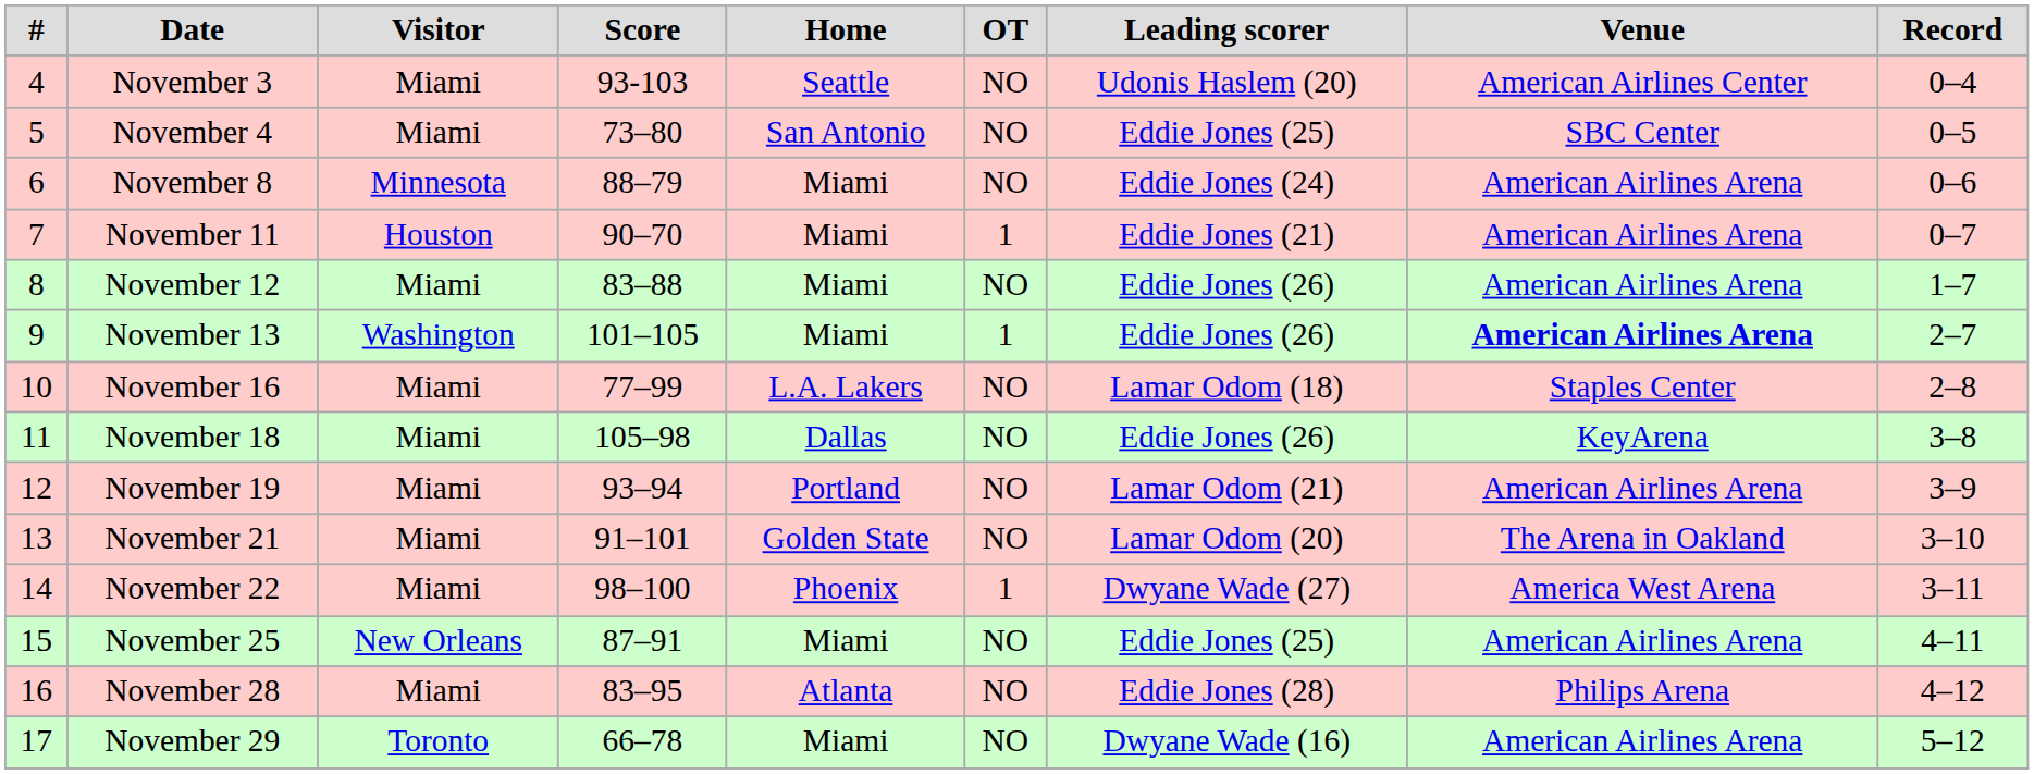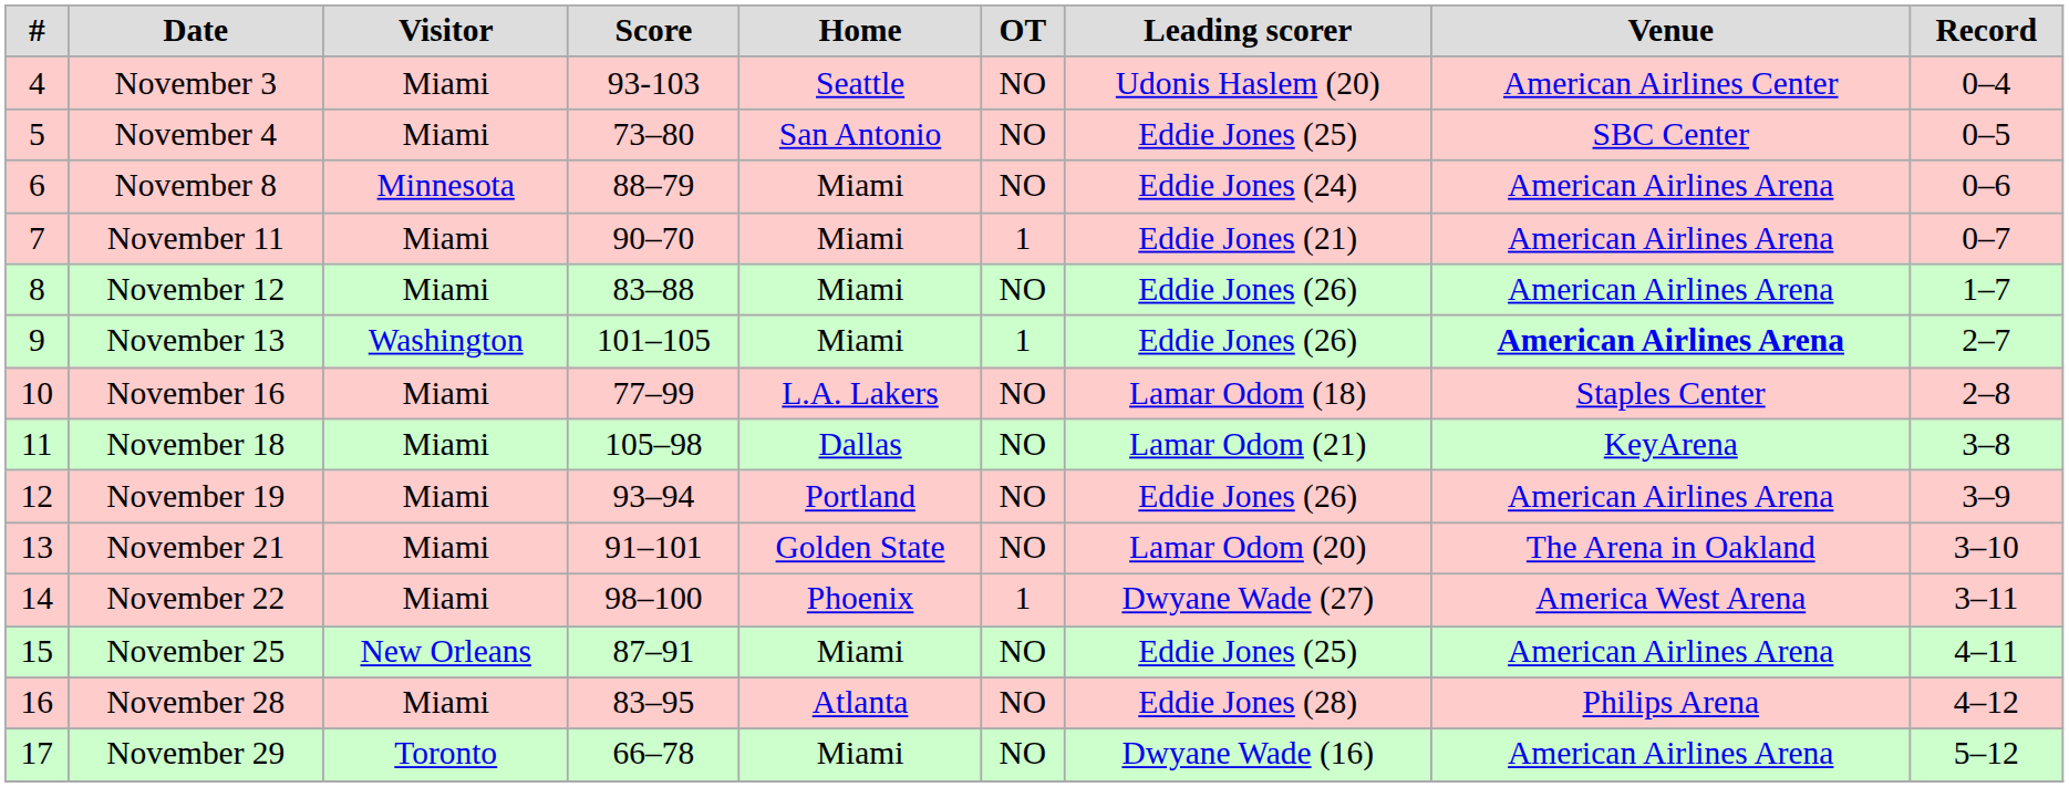 <table class="wikitable" width="80%">
 <tr align="center"  bgcolor="#dddddd">
 <td><strong>#</strong></td>
 <td><strong>Date</strong></td>
 <td><strong>Visitor</strong></td>
 <td><strong>Score</strong></td>
 <td><strong>Home</strong></td>
 <td><strong>OT</strong></td>
 <td><strong>Leading scorer</strong></td>
 <td><strong>Venue</strong></td>
 <td><strong>Record</strong></td>
 </tr>
 <tr align="center" bgcolor="#ffcccc">
 <td>4</td>
 <td>November 3</td>
 <td>Miami</td>
 <td>93-103</td>
 <td><a href='#'>Seattle</a></td>
 <td>NO</td>
 <td><a href='#'>Udonis Haslem</a> (20)</td>
 <td><a href='#'>American Airlines Center</a></td>
 <td>0–4</td>
 </tr>
 <tr align="center" bgcolor="#ffcccc">
 <td>5</td>
 <td>November 4</td>
 <td>Miami</td>
 <td>73–80</td>
 <td><a href='#'>San Antonio</a></td>
 <td>NO</td>
 <td><a href='#'>Eddie Jones</a> (25)</td>
 <td><a href='#'>SBC Center</a></td>
 <td>0–5</td>
 </tr>
 <tr align="center" bgcolor="#ffcccc">
 <td>6</td>
 <td>November 8</td>
 <td><a href='#'>Minnesota</a></td>
 <td>88–79</td>
 <td>Miami</td>
 <td>NO</td>
 <td><a href='#'>Eddie Jones</a> (24)</td>
 <td><a href='#'>American Airlines Arena</a></td>
 <td>0–6</td>
 </tr>
 <tr align="center" bgcolor="#ffcccc">
 <td>7</td>
 <td>November 11</td>
-<td><a href='#'>Houston</a></td>
+<td>Miami</td>
 <td>90–70</td>
 <td>Miami</td>
 <td>1</td>
 <td><a href='#'>Eddie Jones</a> (21)</td>
 <td><a href='#'>American Airlines Arena</a></td>
 <td>0–7</td>
 </tr>
 <tr align="center" bgcolor="#ccffcc">
 <td>8</td>
 <td>November 12</td>
 <td>Miami</td>
 <td>83–88</td>
 <td>Miami</td>
 <td>NO</td>
 <td><a href='#'>Eddie Jones</a> (26)</td>
 <td><a href='#'>American Airlines Arena</a></td>
 <td>1–7</td>
 </tr>
 <tr align="center" bgcolor="#ccffcc">
 <td>9</td>
 <td>November 13</td>
 <td><a href='#'>Washington</a></td>
 <td>101–105</td>
 <td>Miami</td>
 <td>1</td>
 <td><a href='#'>Eddie Jones</a> (26)</td>
 <td><strong><a href='#'>American Airlines Arena</a></strong></td>
 <td>2–7</td>
 </tr>
 <tr align="center" bgcolor="#ffcccc">
 <td>10</td>
 <td>November 16</td>
 <td>Miami</td>
 <td>77–99</td>
 <td><a href='#'>L.A. Lakers</a></td>
 <td>NO</td>
 <td><a href='#'>Lamar Odom</a> (18)</td>
 <td><a href='#'>Staples Center</a></td>
 <td>2–8</td>
 </tr>
 <tr align="center" bgcolor="#ccffcc">
 <td>11</td>
 <td>November 18</td>
 <td>Miami</td>
 <td>105–98</td>
 <td><a href='#'>Dallas</a></td>
 <td>NO</td>
-<td><a href='#'>Eddie Jones</a> (26)</td>
+<td><a href='#'>Lamar Odom</a> (21)</td>
 <td><a href='#'>KeyArena</a></td>
 <td>3–8</td>
 </tr>
 <tr align="center" bgcolor="#ffcccc">
 <td>12</td>
 <td>November 19</td>
 <td>Miami</td>
 <td>93–94</td>
 <td><a href='#'>Portland</a></td>
 <td>NO</td>
-<td><a href='#'>Lamar Odom</a> (21)</td>
+<td><a href='#'>Eddie Jones</a> (26)</td>
 <td><a href='#'>American Airlines Arena</a></td>
 <td>3–9</td>
 </tr>
 <tr align="center" bgcolor="#ffcccc">
 <td>13</td>
 <td>November 21</td>
 <td>Miami</td>
 <td>91–101</td>
 <td><a href='#'>Golden State</a></td>
 <td>NO</td>
 <td><a href='#'>Lamar Odom</a> (20)</td>
 <td><a href='#'>The Arena in Oakland</a></td>
 <td>3–10</td>
 </tr>
 <tr align="center" bgcolor="#ffcccc">
 <td>14</td>
 <td>November 22</td>
 <td>Miami</td>
 <td>98–100</td>
 <td><a href='#'>Phoenix</a></td>
 <td>1</td>
 <td><a href='#'>Dwyane Wade</a> (27)</td>
 <td><a href='#'>America West Arena</a></td>
 <td>3–11</td>
 </tr>
 <tr align="center" bgcolor="#ccffcc">
 <td>15</td>
 <td>November 25</td>
 <td><a href='#'>New Orleans</a></td>
 <td>87–91</td>
 <td>Miami</td>
 <td>NO</td>
 <td><a href='#'>Eddie Jones</a> (25)</td>
 <td><a href='#'>American Airlines Arena</a></td>
 <td>4–11</td>
 </tr>
 <tr align="center" bgcolor="#ffcccc">
 <td>16</td>
 <td>November 28</td>
 <td>Miami</td>
 <td>83–95</td>
 <td><a href='#'>Atlanta</a></td>
 <td>NO</td>
 <td><a href='#'>Eddie Jones</a> (28)</td>
 <td><a href='#'>Philips Arena</a></td>
 <td>4–12</td>
 </tr>
 <tr align="center" bgcolor="#ccffcc">
 <td>17</td>
 <td>November 29</td>
 <td><a href='#'>Toronto</a></td>
 <td>66–78</td>
 <td>Miami</td>
 <td>NO</td>
 <td><a href='#'>Dwyane Wade</a> (16)</td>
 <td><a href='#'>American Airlines Arena</a></td>
 <td>5–12</td>
 </tr>
 <tr align="center">
 </tr>
 </table>
